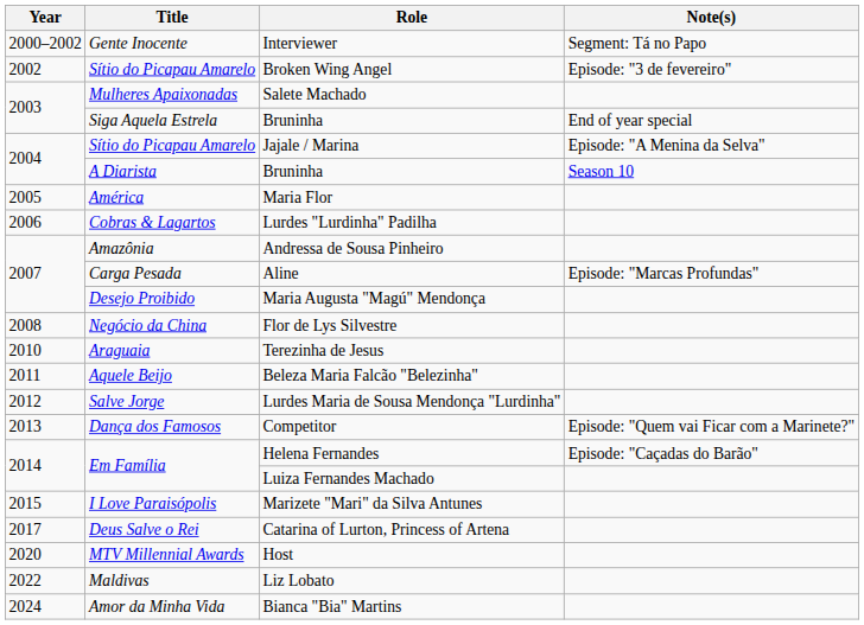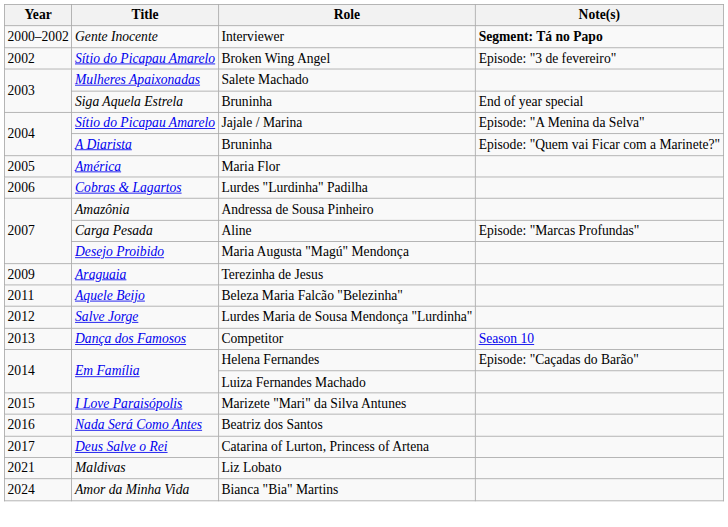 <table class="wikitable sortable">
 <tr>
 <th>Year</th>
 <th>Title</th>
 <th>Role</th>
 <th>Note(s)</th>
 </tr>
 <tr>
 <td>2000–2002</td>
 <td><em>Gente Inocente</em></td>
 <td>Interviewer</td>
-<td>Segment: Tá no Papo</td>
+<td><strong>Segment: Tá no Papo</strong></td>
 </tr>
 <tr>
 <td>2002</td>
 <td><em><a href='#'>Sítio do Picapau Amarelo</a></em></td>
 <td>Broken Wing Angel</td>
 <td>Episode: "3 de fevereiro"</td>
 </tr>
 <tr>
 <td rowspan=2>2003</td>
 <td><em><a href='#'>Mulheres Apaixonadas</a></em></td>
 <td>Salete Machado</td>
 <td></td>
 </tr>
 <tr>
 <td><em>Siga Aquela Estrela</em></td>
 <td>Bruninha</td>
 <td>End of year special</td>
 </tr>
 <tr>
 <td rowspan=2>2004</td>
 <td><em><a href='#'>Sítio do Picapau Amarelo</a></em></td>
 <td>Jajale / Marina</td>
 <td>Episode: "A Menina da Selva"</td>
 </tr>
 <tr>
 <td><em><a href='#'>A Diarista</a></em></td>
 <td>Bruninha</td>
-<td><a href='#'>Season 10</a></td>
+<td>Episode: "Quem vai Ficar com a Marinete?"</td>
 </tr>
 <tr>
 <td>2005</td>
 <td><em><a href='#'>América</a></em></td>
 <td>Maria Flor</td>
 <td></td>
 </tr>
 <tr>
 <td>2006</td>
 <td><em><a href='#'>Cobras & Lagartos</a></em></td>
 <td>Lurdes "Lurdinha" Padilha</td>
 <td></td>
 </tr>
 <tr>
 <td rowspan=3>2007</td>
 <td><em>Amazônia</em></td>
 <td>Andressa de Sousa Pinheiro</td>
 <td></td>
 </tr>
 <tr>
 <td><em>Carga Pesada</em></td>
 <td>Aline</td>
 <td>Episode: "Marcas Profundas"</td>
 </tr>
 <tr>
 <td><em><a href='#'>Desejo Proibido</a></em></td>
 <td>Maria Augusta "Magú" Mendonça</td>
 <td></td>
 </tr>
 <tr>
-<td>2008</td>
-<td><em><a href='#'>Negócio da China</a></em></td>
-<td>Flor de Lys Silvestre</td>
-<td></td>
-</tr>
-<tr>
-<td>2010</td>
+<td>2009</td>
 <td><em><a href='#'>Araguaia</a></em></td>
 <td>Terezinha de Jesus</td>
 <td></td>
 </tr>
 <tr>
 <td>2011</td>
 <td><em><a href='#'>Aquele Beijo</a></em></td>
 <td>Beleza Maria Falcão "Belezinha"</td>
 <td></td>
 </tr>
 <tr>
 <td>2012</td>
 <td><em><a href='#'>Salve Jorge</a></em></td>
 <td>Lurdes Maria de Sousa Mendonça "Lurdinha"</td>
 <td></td>
 </tr>
 <tr>
 <td>2013</td>
 <td><em><a href='#'>Dança dos Famosos</a></em></td>
 <td>Competitor</td>
-<td>Episode: "Quem vai Ficar com a Marinete?"</td>
+<td><a href='#'>Season 10</a></td>
 </tr>
 <tr>
 <td rowspan=2>2014</td>
 <td rowspan=2><em><a href='#'>Em Família</a></em></td>
 <td>Helena Fernandes</td>
 <td>Episode: "Caçadas do Barão"</td>
 </tr>
 <tr>
 <td>Luiza Fernandes Machado</td>
 <td></td>
 </tr>
 <tr>
 <td>2015</td>
 <td><em><a href='#'>I Love Paraisópolis</a></em></td>
 <td>Marizete "Mari" da Silva Antunes</td>
 <td></td>
 </tr>
 <tr>
+<td>2016</td>
+<td><em><a href='#'>Nada Será Como Antes</a></em></td>
+<td>Beatriz dos Santos</td>
+<td></td>
+</tr>
+<tr>
 <td>2017</td>
 <td><em><a href='#'>Deus Salve o Rei</a></em></td>
 <td>Catarina of Lurton, Princess of Artena</td>
 <td></td>
 </tr>
 <tr>
-<td>2020</td>
-<td><a href='#'><em>MTV Millennial Awards</em></a></td>
-<td>Host</td>
-<td></td>
-</tr>
-<tr>
-<td>2022</td>
+<td>2021</td>
 <td><em>Maldivas</em></td>
 <td>Liz Lobato</td>
 <td></td>
 </tr>
 <tr>
 <td>2024</td>
 <td><em>Amor da Minha Vida</em></td>
 <td>Bianca "Bia" Martins</td>
 <td></td>
 </tr>
 </table>
